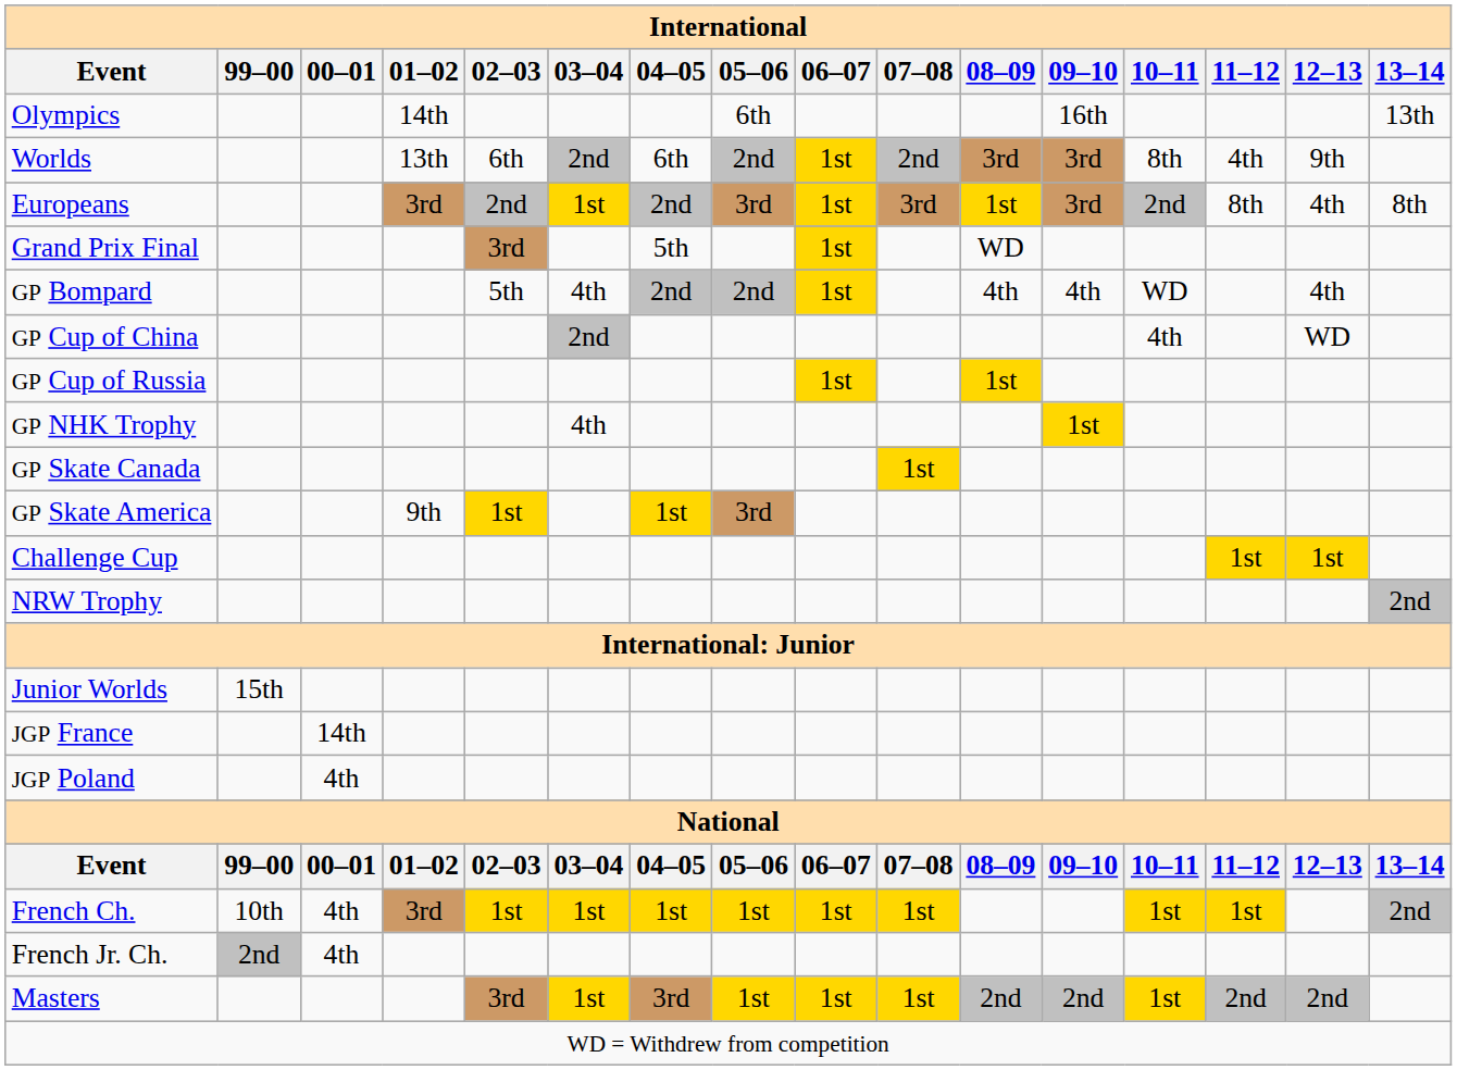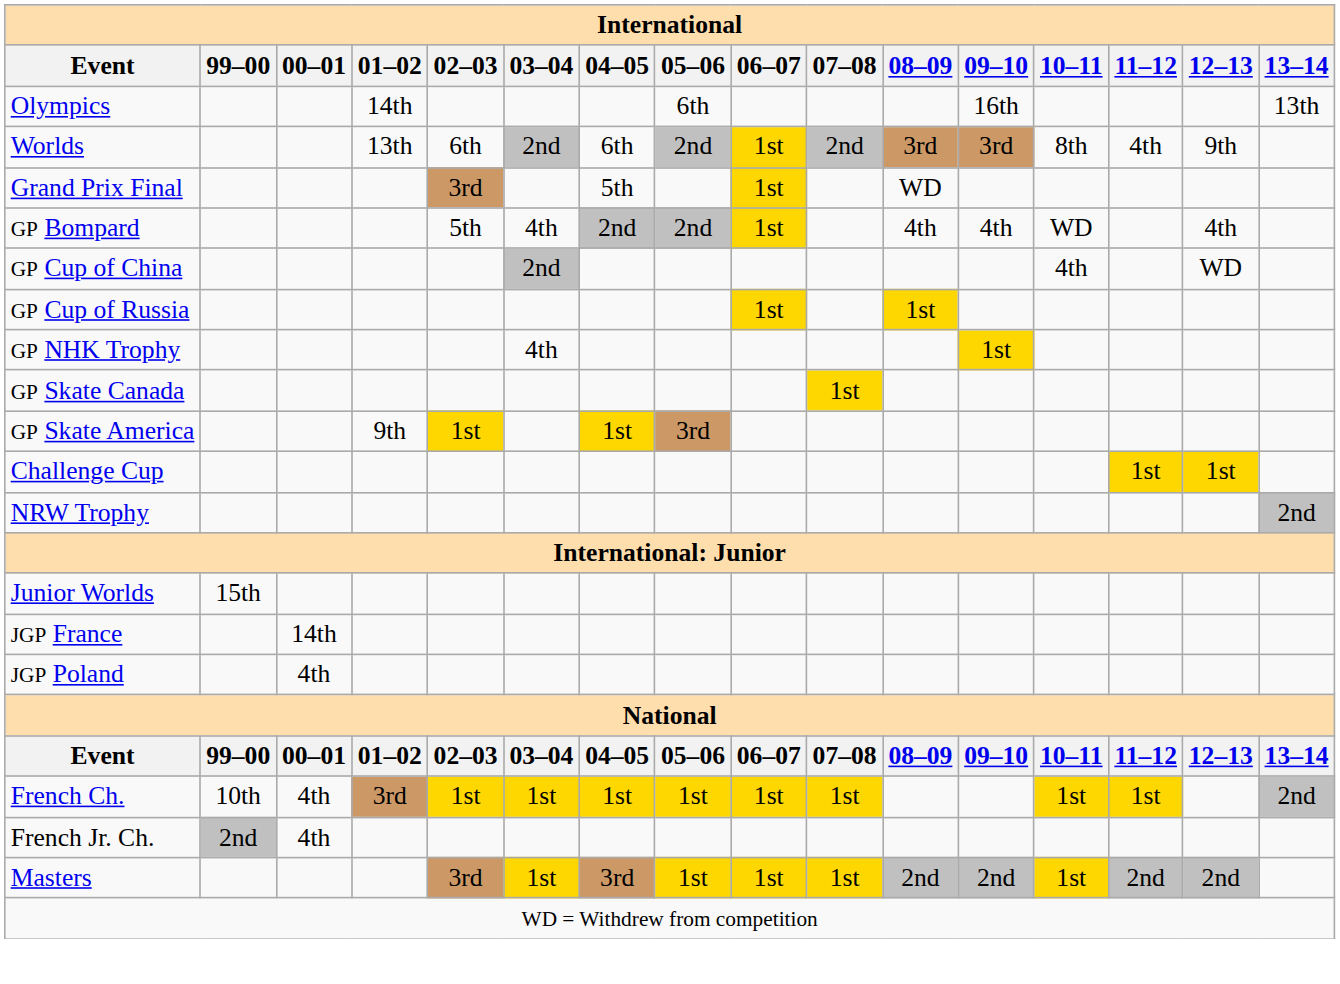 <table class="wikitable" style="text-align:center">
 <tr>
 <th style="background-color: #ffdead; " colspan=16 align=center>International</th>
 </tr>
 <tr>
 <th>Event</th>
 <th>99–00</th>
 <th>00–01</th>
 <th>01–02</th>
 <th>02–03</th>
 <th>03–04</th>
 <th>04–05</th>
 <th>05–06</th>
 <th>06–07</th>
 <th>07–08</th>
 <th><a href='#'>08–09</a></th>
 <th><a href='#'>09–10</a></th>
 <th><a href='#'>10–11</a></th>
 <th><a href='#'>11–12</a></th>
 <th><a href='#'>12–13</a></th>
 <th><a href='#'>13–14</a></th>
 </tr>
 <tr>
 <td align=left><a href='#'>Olympics</a></td>
 <td></td>
 <td></td>
 <td>14th</td>
 <td></td>
 <td></td>
 <td></td>
 <td>6th</td>
 <td></td>
 <td></td>
 <td></td>
 <td>16th</td>
 <td></td>
 <td></td>
 <td></td>
 <td>13th</td>
 </tr>
 <tr>
 <td align=left><a href='#'>Worlds</a></td>
 <td></td>
 <td></td>
 <td>13th</td>
 <td>6th</td>
 <td bgcolor=silver>2nd</td>
 <td>6th</td>
 <td bgcolor=silver>2nd</td>
 <td bgcolor=gold>1st</td>
 <td bgcolor=silver>2nd</td>
 <td bgcolor=cc9966>3rd</td>
 <td bgcolor=cc9966>3rd</td>
 <td>8th</td>
 <td>4th</td>
 <td>9th</td>
 <td></td>
-</tr>
-<tr>
-<td align=left><a href='#'>Europeans</a></td>
-<td></td>
-<td></td>
-<td bgcolor=cc9966>3rd</td>
-<td bgcolor=silver>2nd</td>
-<td bgcolor=gold>1st</td>
-<td bgcolor=silver>2nd</td>
-<td bgcolor=cc9966>3rd</td>
-<td bgcolor=gold>1st</td>
-<td bgcolor=cc9966>3rd</td>
-<td bgcolor=gold>1st</td>
-<td bgcolor=cc9966>3rd</td>
-<td bgcolor=silver>2nd</td>
-<td>8th</td>
-<td>4th</td>
-<td>8th</td>
 </tr>
 <tr>
 <td align=left><a href='#'>Grand Prix Final</a></td>
 <td></td>
 <td></td>
 <td></td>
 <td bgcolor=cc9966>3rd</td>
 <td></td>
 <td>5th</td>
 <td></td>
 <td bgcolor="gold">1st</td>
 <td></td>
 <td>WD</td>
 <td></td>
 <td></td>
 <td></td>
 <td></td>
 <td></td>
 </tr>
 <tr>
 <td align=left><small>GP</small> <a href='#'>Bompard</a></td>
 <td></td>
 <td></td>
 <td></td>
 <td>5th</td>
 <td>4th</td>
 <td bgcolor=silver>2nd</td>
 <td bgcolor=silver>2nd</td>
 <td bgcolor=gold>1st</td>
 <td></td>
 <td>4th</td>
 <td>4th</td>
 <td>WD</td>
 <td></td>
 <td>4th</td>
 <td></td>
 </tr>
 <tr>
 <td align=left><small>GP</small> <a href='#'>Cup of China</a></td>
 <td></td>
 <td></td>
 <td></td>
 <td></td>
 <td bgcolor=silver>2nd</td>
 <td></td>
 <td></td>
 <td></td>
 <td></td>
 <td></td>
 <td></td>
 <td>4th</td>
 <td></td>
 <td>WD</td>
 <td></td>
 </tr>
 <tr>
 <td align=left><small>GP</small> <a href='#'>Cup of Russia</a></td>
 <td></td>
 <td></td>
 <td></td>
 <td></td>
 <td></td>
 <td></td>
 <td></td>
 <td bgcolor=gold>1st</td>
 <td></td>
 <td bgcolor=gold>1st</td>
 <td></td>
 <td></td>
 <td></td>
 <td></td>
 <td></td>
 </tr>
 <tr>
 <td align=left><small>GP</small> <a href='#'>NHK Trophy</a></td>
 <td></td>
 <td></td>
 <td></td>
 <td></td>
 <td>4th</td>
 <td></td>
 <td></td>
 <td></td>
 <td></td>
 <td></td>
 <td bgcolor=gold>1st</td>
 <td></td>
 <td></td>
 <td></td>
 <td></td>
 </tr>
 <tr>
 <td align=left><small>GP</small> <a href='#'>Skate Canada</a></td>
 <td></td>
 <td></td>
 <td></td>
 <td></td>
 <td></td>
 <td></td>
 <td></td>
 <td></td>
 <td bgcolor=gold>1st</td>
 <td></td>
 <td></td>
 <td></td>
 <td></td>
 <td></td>
 <td></td>
 </tr>
 <tr>
 <td align=left><small>GP</small> <a href='#'>Skate America</a></td>
 <td></td>
 <td></td>
 <td>9th</td>
 <td bgcolor=gold>1st</td>
 <td></td>
 <td bgcolor=gold>1st</td>
 <td bgcolor=cc9966>3rd</td>
 <td></td>
 <td></td>
 <td></td>
 <td></td>
 <td></td>
 <td></td>
 <td></td>
 <td></td>
 </tr>
 <tr>
 <td align=left><a href='#'>Challenge Cup</a></td>
 <td></td>
 <td></td>
 <td></td>
 <td></td>
 <td></td>
 <td></td>
 <td></td>
 <td></td>
 <td></td>
 <td></td>
 <td></td>
 <td></td>
 <td bgcolor=gold>1st</td>
 <td bgcolor=gold>1st</td>
 <td></td>
 </tr>
 <tr>
 <td align=left><a href='#'>NRW Trophy</a></td>
 <td></td>
 <td></td>
 <td></td>
 <td></td>
 <td></td>
 <td></td>
 <td></td>
 <td></td>
 <td></td>
 <td></td>
 <td></td>
 <td></td>
 <td></td>
 <td></td>
 <td bgcolor=silver>2nd</td>
 </tr>
 <tr>
 <th style="background-color: #ffdead; " colspan=16 align=center>International: Junior</th>
 </tr>
 <tr>
 <td align=left><a href='#'>Junior Worlds</a></td>
 <td>15th</td>
 <td></td>
 <td></td>
 <td></td>
 <td></td>
 <td></td>
 <td></td>
 <td></td>
 <td></td>
 <td></td>
 <td></td>
 <td></td>
 <td></td>
 <td></td>
 <td></td>
 </tr>
 <tr>
 <td align=left><small>JGP</small> <a href='#'>France</a></td>
 <td></td>
 <td>14th</td>
 <td></td>
 <td></td>
 <td></td>
 <td></td>
 <td></td>
 <td></td>
 <td></td>
 <td></td>
 <td></td>
 <td></td>
 <td></td>
 <td></td>
 <td></td>
 </tr>
 <tr>
 <td align=left><small>JGP</small> <a href='#'>Poland</a></td>
 <td></td>
 <td>4th</td>
 <td></td>
 <td></td>
 <td></td>
 <td></td>
 <td></td>
 <td></td>
 <td></td>
 <td></td>
 <td></td>
 <td></td>
 <td></td>
 <td></td>
 <td></td>
 </tr>
 <tr>
 <th style="background-color: #ffdead; " colspan=16 align=center>National</th>
 </tr>
 <tr>
 <th>Event</th>
 <th>99–00</th>
 <th>00–01</th>
 <th>01–02</th>
 <th>02–03</th>
 <th>03–04</th>
 <th>04–05</th>
 <th>05–06</th>
 <th>06–07</th>
 <th>07–08</th>
 <th><a href='#'>08–09</a></th>
 <th><a href='#'>09–10</a></th>
 <th><a href='#'>10–11</a></th>
 <th><a href='#'>11–12</a></th>
 <th><a href='#'>12–13</a></th>
 <th><a href='#'>13–14</a></th>
 </tr>
 <tr>
 <td align=left><a href='#'>French Ch.</a></td>
 <td>10th</td>
 <td>4th</td>
 <td bgcolor=cc9966>3rd</td>
 <td bgcolor=gold>1st</td>
 <td bgcolor=gold>1st</td>
 <td bgcolor=gold>1st</td>
 <td bgcolor=gold>1st</td>
 <td bgcolor=gold>1st</td>
 <td bgcolor=gold>1st</td>
 <td></td>
 <td></td>
 <td bgcolor="gold">1st</td>
 <td bgcolor=gold>1st</td>
 <td></td>
 <td bgcolor="silver">2nd</td>
 </tr>
 <tr>
 <td align=left>French Jr. Ch.</td>
 <td bgcolor=silver>2nd</td>
 <td>4th</td>
 <td></td>
 <td></td>
 <td></td>
 <td></td>
 <td></td>
 <td></td>
 <td></td>
 <td></td>
 <td></td>
 <td></td>
 <td></td>
 <td></td>
 <td></td>
 </tr>
 <tr>
 <td align=left><a href='#'>Masters</a></td>
 <td></td>
 <td></td>
 <td></td>
 <td bgcolor=cc9966>3rd</td>
 <td bgcolor=gold>1st</td>
 <td bgcolor=cc9966>3rd</td>
 <td bgcolor=gold>1st</td>
 <td bgcolor=gold>1st</td>
 <td bgcolor=gold>1st</td>
 <td bgcolor=silver>2nd</td>
 <td bgcolor=silver>2nd</td>
 <td bgcolor=gold>1st</td>
 <td bgcolor=silver>2nd</td>
 <td bgcolor=silver>2nd</td>
 <td></td>
 </tr>
 <tr>
 <td colspan=16 align=center><small> WD = Withdrew from competition</small></td>
 </tr>
 </table>
